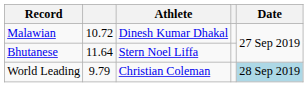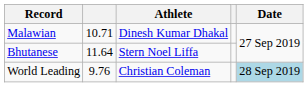 <table class="wikitable">
 <tr>
 <th>Record</th>
 <th></th>
 <th>Athlete</th>
 <th></th>
 <th>Date</th>
 </tr>
 <tr>
 <td><a href='#'>Malawian</a></td>
-<td align=center>10.72</td>
+<td align=center>10.71</td>
 <td><a href='#'>Dinesh Kumar Dhakal</a></td>
 <td></td>
 <td rowspan=2 align=right>27 Sep 2019</td>
 </tr>
 <tr>
 <td><a href='#'>Bhutanese</a></td>
 <td align=center>11.64</td>
 <td><a href='#'>Stern Noel Liffa</a></td>
 <td></td>
 </tr>
 <tr>
 <td>World Leading</td>
-<td align=center>9.79</td>
+<td align=center>9.76</td>
 <td><a href='#'>Christian Coleman</a></td>
 <td></td>
 <td align=right style="background: lightblue;">28 Sep 2019</td>
 </tr>
 </table>
